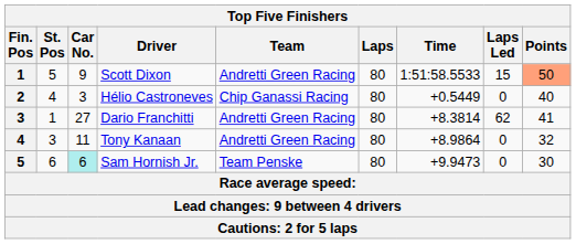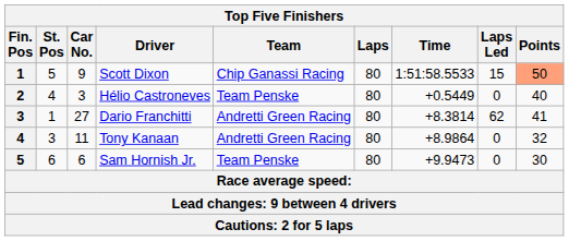 <table class="wikitable" style="font-size:95%;text-align:center">
 <tr>
 <th colspan=9>Top Five Finishers</th>
 </tr>
 <tr>
 <th>Fin.<br>Pos</th>
 <th>St.<br>Pos</th>
 <th>Car<br>No.</th>
 <th>Driver</th>
 <th>Team</th>
 <th>Laps</th>
 <th>Time</th>
 <th>Laps<br>Led</th>
 <th>Points</th>
 </tr>
 <tr>
 <th>1</th>
 <td>5</td>
 <td>9</td>
 <td style="text-align:left"> <a href='#'>Scott Dixon</a></td>
-<td style="text-align:left"><a href='#'>Andretti Green Racing</a></td>
+<td style="text-align:left"><a href='#'>Chip Ganassi Racing</a></td>
 <td>80</td>
 <td align=right>1:51:58.5533</td>
 <td>15</td>
 <td style="background: lightsalmon;">50</td>
 </tr>
 <tr>
 <th>2</th>
 <td>4</td>
 <td>3</td>
 <td style="text-align:left"> <a href='#'>Hélio Castroneves</a></td>
-<td style="text-align:left"><a href='#'>Chip Ganassi Racing</a></td>
+<td style="text-align:left"><a href='#'>Team Penske</a></td>
 <td>80</td>
 <td align=right>+0.5449</td>
 <td>0</td>
 <td>40</td>
 </tr>
 <tr>
 <th>3</th>
 <td>1</td>
 <td>27</td>
 <td style="text-align:left"> <a href='#'>Dario Franchitti</a></td>
 <td style="text-align:left"><a href='#'>Andretti Green Racing</a></td>
 <td>80</td>
 <td align=right>+8.3814</td>
 <td>62</td>
 <td>41</td>
 </tr>
 <tr>
 <th>4</th>
 <td>3</td>
 <td>11</td>
 <td style="text-align:left"> <a href='#'>Tony Kanaan</a></td>
 <td style="text-align:left"><a href='#'>Andretti Green Racing</a></td>
 <td>80</td>
 <td align=right>+8.9864</td>
 <td>0</td>
 <td>32</td>
 </tr>
 <tr>
 <th>5</th>
 <td>6</td>
-<td style="background: paleturquoise;">6</td>
+<td>6</td>
 <td style="text-align:left"> <a href='#'>Sam Hornish Jr.</a></td>
 <td style="text-align:left"><a href='#'>Team Penske</a></td>
 <td>80</td>
 <td align=right>+9.9473</td>
 <td>0</td>
 <td>30</td>
 </tr>
 <tr>
 <th colspan=9>Race average speed: </th>
 </tr>
 <tr>
 <th colspan=9>Lead changes: 9 between 4 drivers</th>
 </tr>
 <tr>
 <th colspan=9>Cautions: 2 for 5 laps</th>
 </tr>
 </table>
